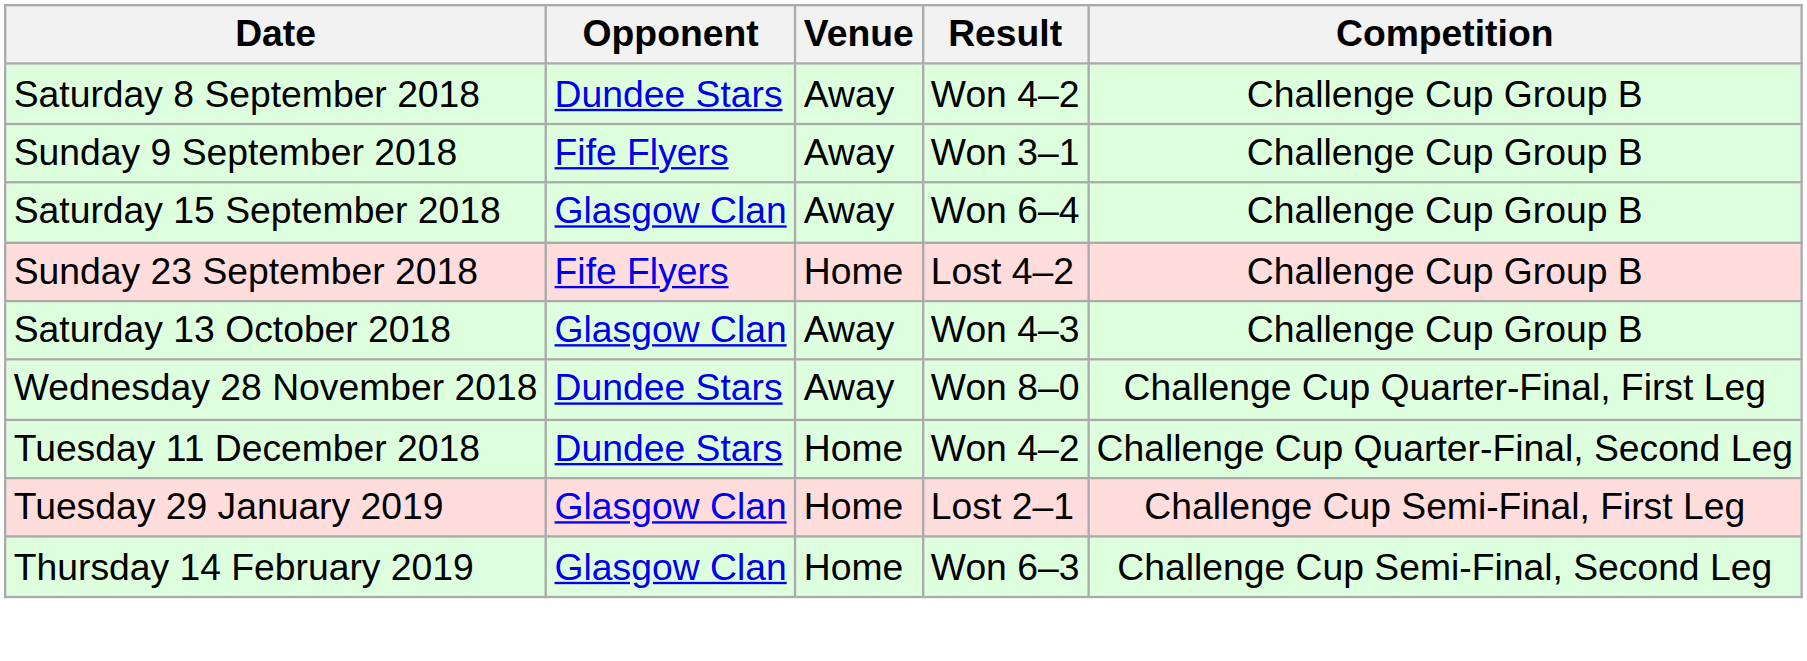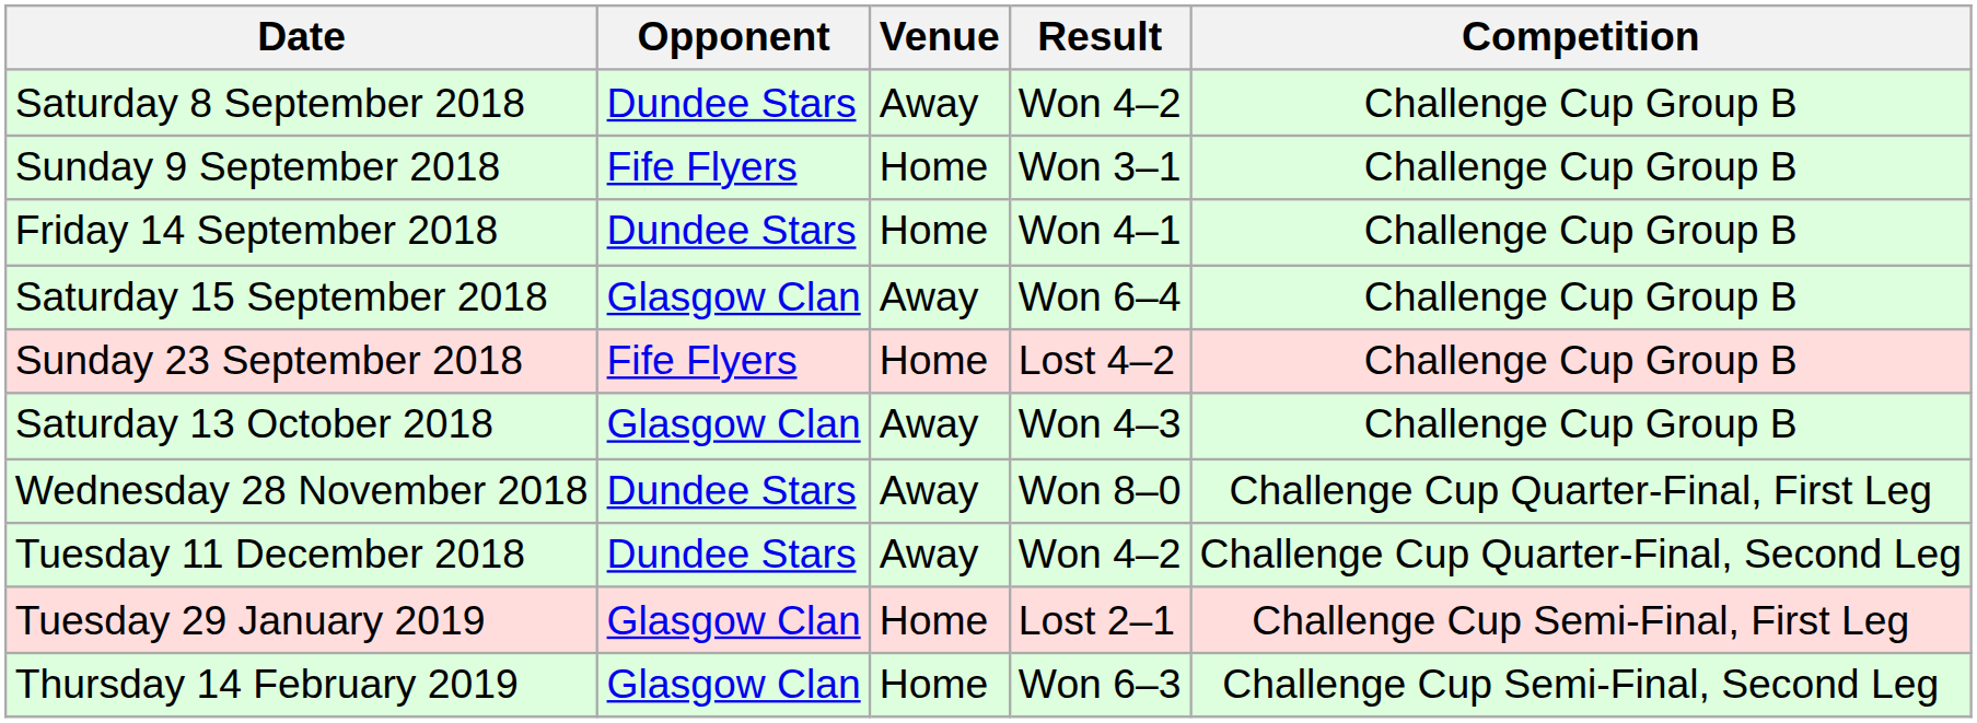 <table class="wikitable">
 <tr>
 <th>Date</th>
 <th>Opponent</th>
 <th>Venue</th>
 <th>Result</th>
 <th>Competition</th>
 </tr>
 <tr style="background: #ddffdd;">
 <td>Saturday 8 September 2018</td>
 <td><a href='#'>Dundee Stars</a></td>
 <td>Away</td>
 <td>Won 4–2</td>
 <td align="center">Challenge Cup Group B</td>
 </tr>
 <tr style="background: #ddffdd;">
 <td>Sunday 9 September 2018</td>
 <td><a href='#'>Fife Flyers</a></td>
-<td>Away</td>
+<td>Home</td>
 <td>Won 3–1</td>
+<td align="center">Challenge Cup Group B</td>
+</tr>
+<tr style="background: #ddffdd;">
+<td>Friday 14 September 2018</td>
+<td><a href='#'>Dundee Stars</a></td>
+<td>Home</td>
+<td>Won 4–1</td>
 <td align="center">Challenge Cup Group B</td>
 </tr>
 <tr style="background: #ddffdd;">
 <td>Saturday 15 September 2018</td>
 <td><a href='#'>Glasgow Clan</a></td>
 <td>Away</td>
 <td>Won 6–4</td>
 <td align="center">Challenge Cup Group B</td>
 </tr>
 <tr style="background: #ffdddd;">
 <td>Sunday 23 September 2018</td>
 <td><a href='#'>Fife Flyers</a></td>
 <td>Home</td>
 <td>Lost 4–2</td>
 <td align="center">Challenge Cup Group B</td>
 </tr>
 <tr style="background: #ddffdd;">
 <td>Saturday 13 October 2018</td>
 <td><a href='#'>Glasgow Clan</a></td>
 <td>Away</td>
 <td>Won 4–3</td>
 <td align="center">Challenge Cup Group B</td>
 </tr>
 <tr style="background: #ddffdd;">
 <td>Wednesday 28 November 2018</td>
 <td><a href='#'>Dundee Stars</a></td>
 <td>Away</td>
 <td>Won 8–0</td>
 <td align="center">Challenge Cup Quarter-Final, First Leg</td>
 </tr>
 <tr style="background: #ddffdd;">
 <td>Tuesday 11 December 2018</td>
 <td><a href='#'>Dundee Stars</a></td>
-<td>Home</td>
+<td>Away</td>
 <td>Won 4–2</td>
 <td align="center">Challenge Cup Quarter-Final, Second Leg</td>
 </tr>
 <tr style="background: #ffdddd;">
 <td>Tuesday 29 January 2019</td>
 <td><a href='#'>Glasgow Clan</a></td>
 <td>Home</td>
 <td>Lost 2–1</td>
 <td align="center">Challenge Cup Semi-Final, First Leg</td>
 </tr>
 <tr style="background: #ddffdd;">
 <td>Thursday 14 February 2019</td>
 <td><a href='#'>Glasgow Clan</a></td>
 <td>Home</td>
 <td>Won 6–3</td>
 <td align="center">Challenge Cup Semi-Final, Second Leg</td>
 </tr>
 </table>
